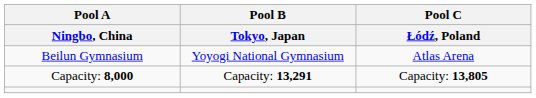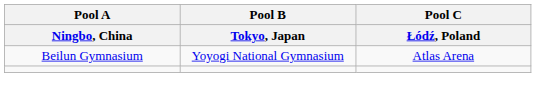 <table class="wikitable" style="text-align:center">
 <tr>
 <th width=30%>Pool A</th>
 <th width=30%>Pool B</th>
 <th width=30%>Pool C</th>
 </tr>
 <tr>
 <th> <a href='#'>Ningbo</a>, China</th>
 <th> <a href='#'>Tokyo</a>, Japan</th>
 <th> <a href='#'>Łódź</a>, Poland</th>
 </tr>
 <tr>
 <td><a href='#'>Beilun Gymnasium</a></td>
 <td><a href='#'>Yoyogi National Gymnasium</a></td>
 <td><a href='#'>Atlas Arena</a></td>
 </tr>
 <tr>
-<td>Capacity: <strong>8,000</strong></td>
-<td>Capacity: <strong>13,291</strong></td>
-<td>Capacity: <strong>13,805</strong></td>
-</tr>
-<tr>
 <td></td>
 <td></td>
 <td></td>
 </tr>
 </table>
